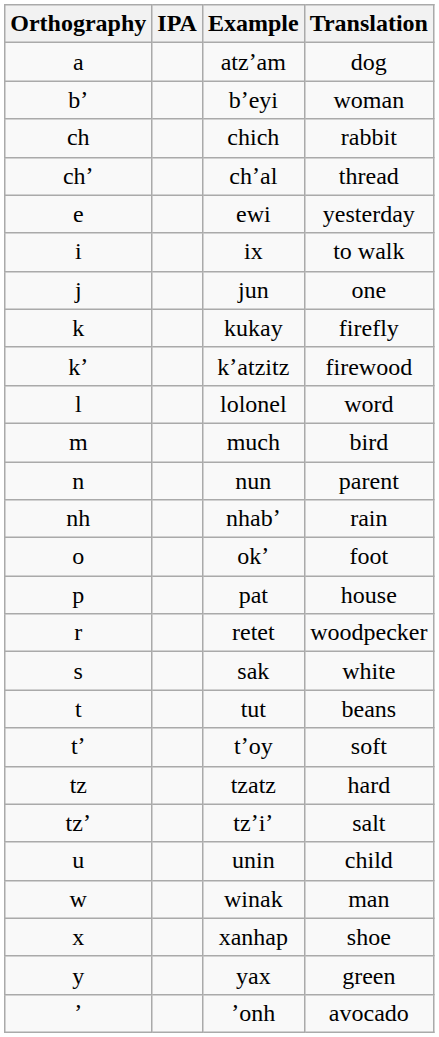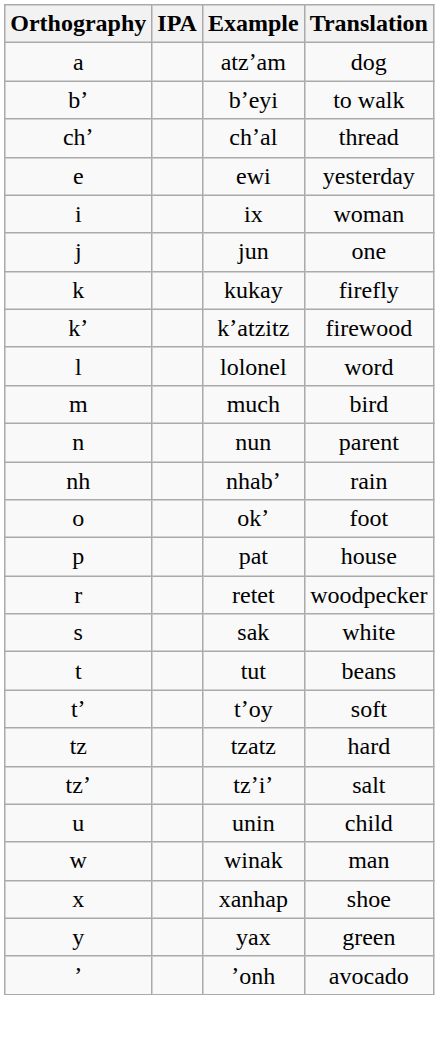 <table align="center" class="wikitable" style="float: none; text-align: center">
 <tr>
 <th colspan=1>Orthography</th>
 <th colspan=1>IPA</th>
 <th colspan=1>Example</th>
 <th colspan=1>Translation</th>
 </tr>
 <tr>
 <td>a</td>
 <td></td>
 <td>atzʼam</td>
 <td>dog</td>
 </tr>
 <tr>
 <td>bʼ</td>
 <td></td>
 <td>bʼeyi</td>
-<td>woman</td>
-</tr>
-<tr>
-<td>ch</td>
-<td></td>
-<td>chich</td>
-<td>rabbit</td>
+<td>to walk</td>
 </tr>
 <tr>
 <td>chʼ</td>
 <td></td>
 <td>chʼal</td>
 <td>thread</td>
 </tr>
 <tr>
 <td>e</td>
 <td></td>
 <td>ewi</td>
 <td>yesterday</td>
 </tr>
 <tr>
 <td>i</td>
 <td></td>
 <td>ix</td>
-<td>to walk</td>
+<td>woman</td>
 </tr>
 <tr>
 <td>j</td>
 <td></td>
 <td>jun</td>
 <td>one</td>
 </tr>
 <tr>
 <td>k</td>
 <td></td>
 <td>kukay</td>
 <td>firefly</td>
 </tr>
 <tr>
 <td>kʼ</td>
 <td></td>
 <td>kʼatzitz</td>
 <td>firewood</td>
 </tr>
 <tr>
 <td>l</td>
 <td></td>
 <td>lolonel</td>
 <td>word</td>
 </tr>
 <tr>
 <td>m</td>
 <td></td>
 <td>much</td>
 <td>bird</td>
 </tr>
 <tr>
 <td>n</td>
 <td></td>
 <td>nun</td>
 <td>parent</td>
 </tr>
 <tr>
 <td>nh</td>
 <td></td>
 <td>nhabʼ</td>
 <td>rain</td>
 </tr>
 <tr>
 <td>o</td>
 <td></td>
 <td>okʼ</td>
 <td>foot</td>
 </tr>
 <tr>
 <td>p</td>
 <td></td>
 <td>pat</td>
 <td>house</td>
 </tr>
 <tr>
 <td>r</td>
 <td></td>
 <td>retet</td>
 <td>woodpecker</td>
 </tr>
 <tr>
 <td>s</td>
 <td></td>
 <td>sak</td>
 <td>white</td>
 </tr>
 <tr>
 <td>t</td>
 <td></td>
 <td>tut</td>
 <td>beans</td>
 </tr>
 <tr>
 <td>tʼ</td>
 <td></td>
 <td>tʼoy</td>
 <td>soft</td>
 </tr>
 <tr>
 <td>tz</td>
 <td></td>
 <td>tzatz</td>
 <td>hard</td>
 </tr>
 <tr>
 <td>tzʼ</td>
 <td></td>
 <td>tzʼiʼ</td>
 <td>salt</td>
 </tr>
 <tr>
 <td>u</td>
 <td></td>
 <td>unin</td>
 <td>child</td>
 </tr>
 <tr>
 <td>w</td>
 <td></td>
 <td>winak</td>
 <td>man</td>
 </tr>
 <tr>
 <td>x</td>
 <td></td>
 <td>xanhap</td>
 <td>shoe</td>
 </tr>
 <tr>
 <td>y</td>
 <td></td>
 <td>yax</td>
 <td>green</td>
 </tr>
 <tr>
 <td>ʼ</td>
 <td></td>
 <td>ʼonh</td>
 <td>avocado</td>
 </tr>
 </table>
